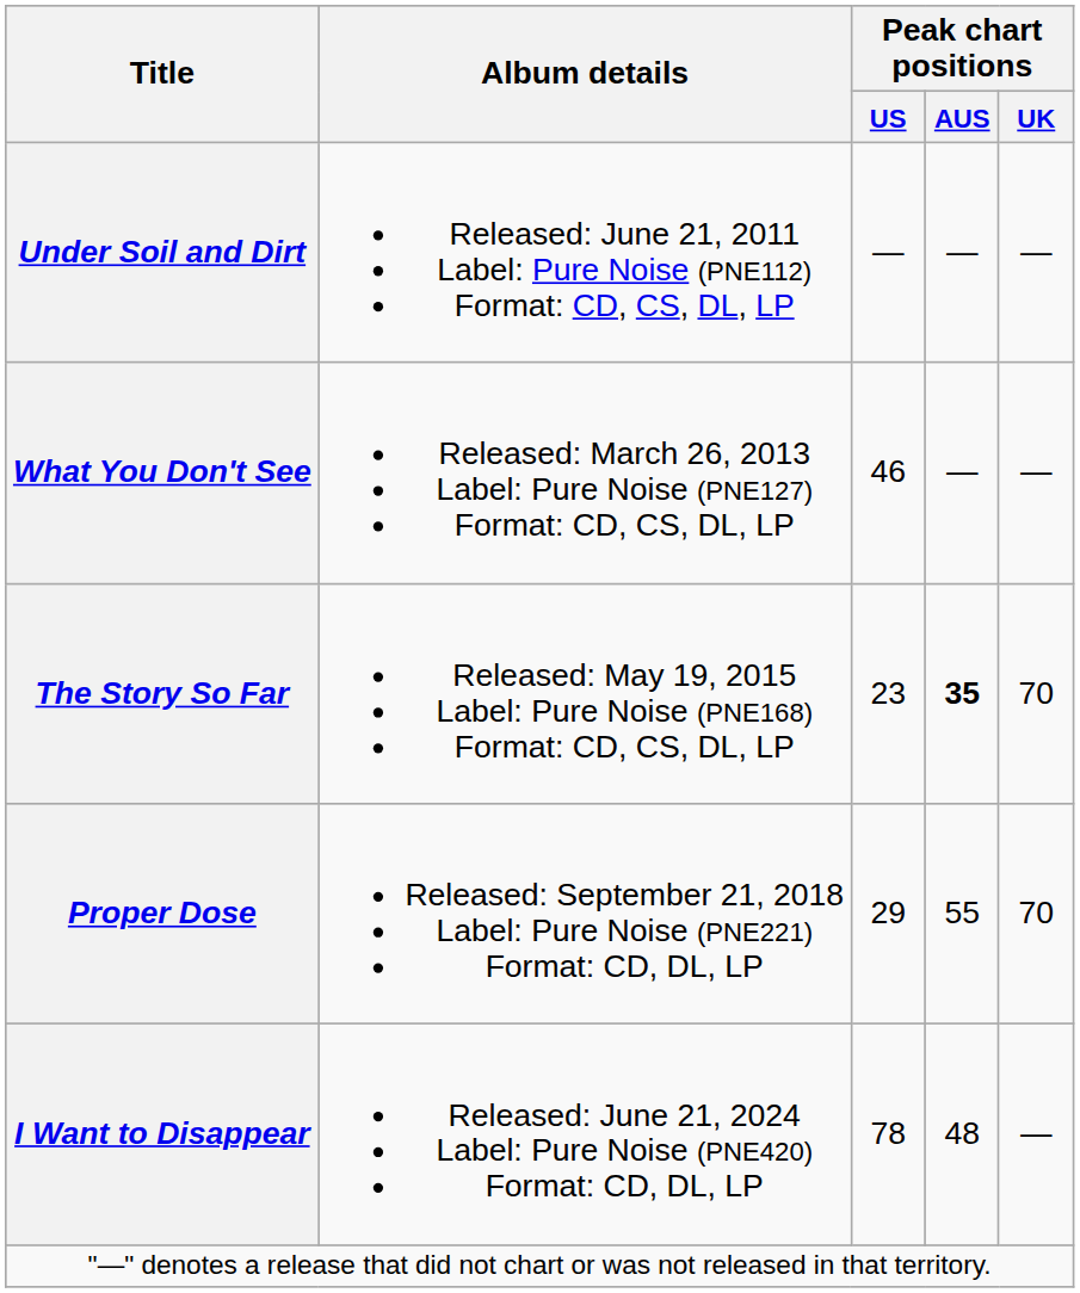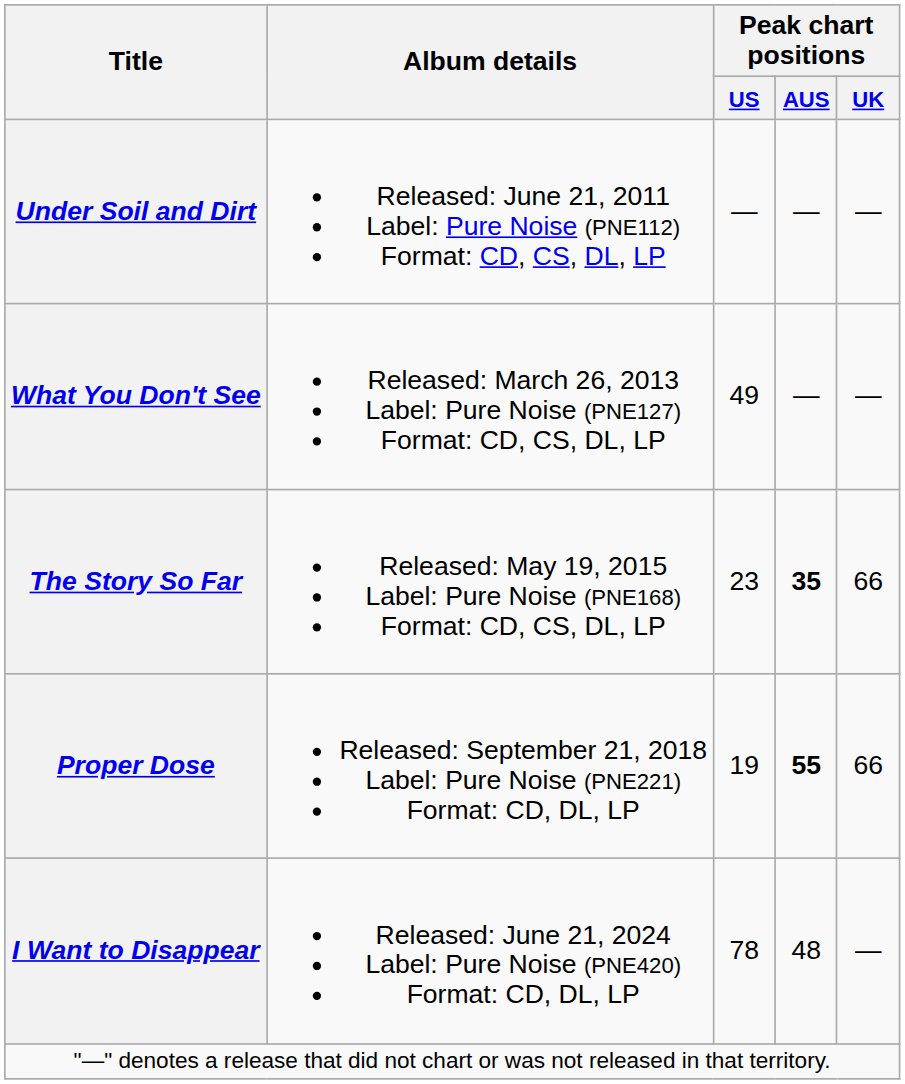 <table class="wikitable plainrowheaders" style="text-align:center;">
 <tr>
 <th scope="col" rowspan="2">Title</th>
 <th scope="col" rowspan="2">Album details</th>
 <th scope="col" colspan="3">Peak chart positions</th>
 </tr>
 <tr>
 <th style="width:30px;"><small><a href='#'>US</a></small><br></th>
 <th style="width:30px;"><small><a href='#'>AUS</a><br></small></th>
 <th style="width:30px;"><small><a href='#'>UK</a></small><br></th>
 </tr>
 <tr>
 <th scope="row"><em><a href='#'>Under Soil and Dirt</a></em></th>
 <td><br><ul><li>Released: June 21, 2011</li><li>Label: <a href='#'>Pure Noise</a> <small>(PNE112)</small></li><li>Format: <a href='#'>CD</a>, <a href='#'>CS</a>, <a href='#'>DL</a>, <a href='#'>LP</a></li></ul></td>
 <td>—</td>
 <td>—</td>
 <td>—</td>
 </tr>
 <tr>
 <th scope="row"><em><a href='#'>What You Don't See</a></em></th>
 <td><br><ul><li>Released: March 26, 2013</li><li>Label: Pure Noise <small>(PNE127)</small></li><li>Format: CD, CS, DL, LP</li></ul></td>
-<td>46</td>
+<td>49</td>
 <td>—</td>
 <td>—</td>
 </tr>
 <tr>
 <th scope="row"><em><a href='#'>The Story So Far</a></em></th>
 <td><br><ul><li>Released: May 19, 2015</li><li>Label: Pure Noise <small>(PNE168)</small></li><li>Format: CD, CS, DL, LP</li></ul></td>
 <td>23</td>
 <td><strong>35</strong></td>
-<td>70</td>
+<td>66</td>
 </tr>
 <tr>
 <th scope="row"><em><a href='#'>Proper Dose</a></em></th>
 <td><br><ul><li>Released: September 21, 2018</li><li>Label: Pure Noise <small>(PNE221)</small></li><li>Format: CD, DL, LP</li></ul></td>
-<td>29</td>
-<td>55</td>
-<td>70</td>
+<td>19</td>
+<td><strong>55</strong></td>
+<td>66</td>
 </tr>
 <tr>
 <th scope="row"><em><a href='#'>I Want to Disappear</a></em></th>
 <td><br><ul><li>Released: June 21, 2024</li><li>Label: Pure Noise <small>(PNE420)</small></li><li>Format: CD, DL, LP</li></ul></td>
 <td>78</td>
 <td>48</td>
 <td>—</td>
 </tr>
 <tr>
 <td colspan="8" style="font-size:85%">"—" denotes a release that did not chart or was not released in that territory.</td>
 </tr>
 </table>
